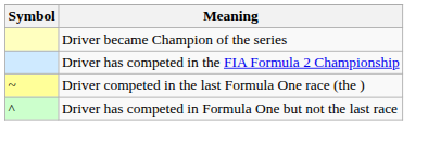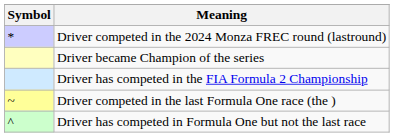 <table class="wikitable">
 <tr>
 </tr>
 <tr>
 <th scope=col>Symbol</th>
 <th scope=col>Meaning</th>
+</tr>
+<tr>
+<td style="background: #CCCCFF;">*</td>
+<td>Driver competed in the 2024 Monza FREC round (lastround)</td>
 </tr>
 <tr>
 <td style="background: #FFFFBF;"></td>
 <td>Driver became Champion of the series</td>
 </tr>
 <tr>
 <td style="background: #CFEAFF;"></td>
 <td>Driver has competed in the <a href='#'>FIA Formula 2 Championship</a></td>
 </tr>
 <tr>
 <td style="background: #FFFF99;">~</td>
 <td>Driver competed in the last Formula One race (the )</td>
 </tr>
 <tr>
 <td style="background: #ccffcc;">^</td>
 <td>Driver has competed in Formula One but not the last race</td>
 </tr>
 </table>
